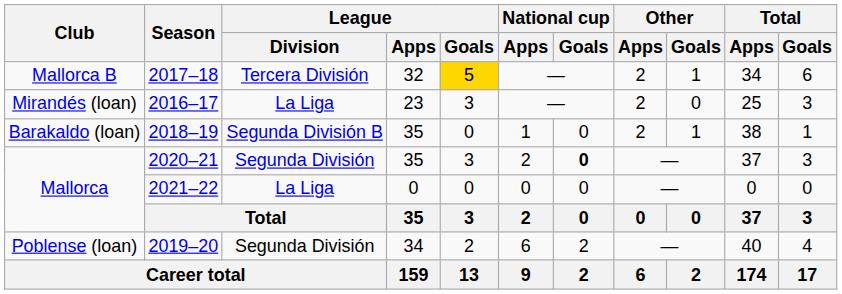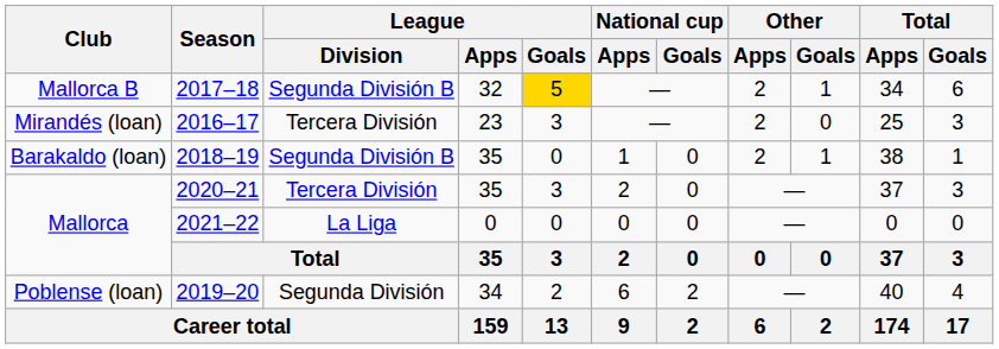 <table class="wikitable" style="text-align:center">
 <tr>
 <th rowspan="2">Club</th>
 <th rowspan="2">Season</th>
 <th colspan="3">League</th>
 <th colspan="2">National cup</th>
 <th colspan="2">Other</th>
 <th colspan="2">Total</th>
 </tr>
 <tr>
 <th>Division</th>
 <th>Apps</th>
 <th>Goals</th>
 <th>Apps</th>
 <th>Goals</th>
 <th>Apps</th>
 <th>Goals</th>
 <th>Apps</th>
 <th>Goals</th>
 </tr>
 <tr>
 <td><a href='#'>Mallorca B</a></td>
 <td><a href='#'>2017–18</a></td>
-<td><a href='#'>Tercera División</a></td>
+<td><a href='#'>Segunda División B</a></td>
 <td>32</td>
 <td style="background: gold;">5</td>
 <td colspan="2">—</td>
 <td>2</td>
 <td>1</td>
 <td>34</td>
 <td>6</td>
 </tr>
 <tr>
 <td><a href='#'>Mirandés</a> (loan)</td>
 <td><a href='#'>2016–17</a></td>
-<td><a href='#'>La Liga</a></td>
+<td>Tercera División</td>
 <td>23</td>
 <td>3</td>
 <td colspan="2">—</td>
 <td>2</td>
 <td>0</td>
 <td>25</td>
 <td>3</td>
 </tr>
 <tr>
 <td><a href='#'>Barakaldo</a> (loan)</td>
 <td><a href='#'>2018–19</a></td>
 <td><a href='#'>Segunda División B</a></td>
 <td>35</td>
 <td>0</td>
 <td>1</td>
 <td>0</td>
 <td>2</td>
 <td>1</td>
 <td>38</td>
 <td>1</td>
 </tr>
 <tr>
 <td rowspan="3"><a href='#'>Mallorca</a></td>
 <td><a href='#'>2020–21</a></td>
-<td><a href='#'>Segunda División</a></td>
+<td><a href='#'>Tercera División</a></td>
 <td>35</td>
 <td>3</td>
 <td>2</td>
-<td><strong>0</strong></td>
+<td>0</td>
 <td colspan="2">—</td>
 <td>37</td>
 <td>3</td>
 </tr>
 <tr>
 <td><a href='#'>2021–22</a></td>
 <td><a href='#'>La Liga</a></td>
 <td>0</td>
 <td>0</td>
 <td>0</td>
 <td>0</td>
 <td colspan="2">—</td>
 <td>0</td>
 <td>0</td>
 </tr>
 <tr>
 <th colspan="2">Total</th>
 <th>35</th>
 <th>3</th>
 <th>2</th>
 <th>0</th>
 <th>0</th>
 <th>0</th>
 <th>37</th>
 <th>3</th>
 </tr>
 <tr>
 <td><a href='#'>Poblense</a> (loan)</td>
 <td><a href='#'>2019–20</a></td>
 <td>Segunda División</td>
 <td>34</td>
 <td>2</td>
 <td>6</td>
 <td>2</td>
 <td colspan="2">—</td>
 <td>40</td>
 <td>4</td>
 </tr>
 <tr>
 <th colspan="3">Career total</th>
 <th>159</th>
 <th>13</th>
 <th>9</th>
 <th>2</th>
 <th>6</th>
 <th>2</th>
 <th>174</th>
 <th>17</th>
 </tr>
 </table>
